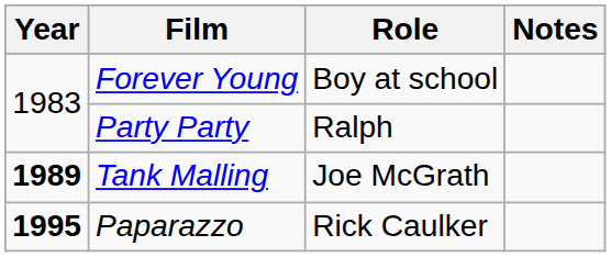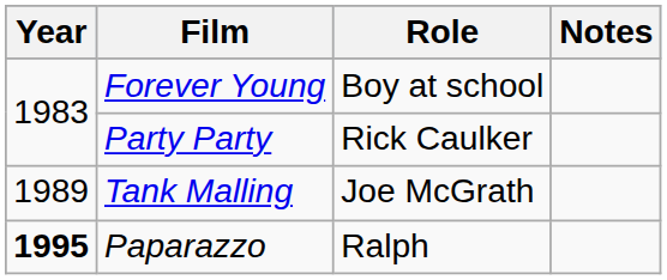 <table class="wikitable">
 <tr style="background:#b0c4de; text-align:center;">
 <th>Year</th>
 <th>Film</th>
 <th>Role</th>
 <th>Notes</th>
 </tr>
 <tr>
 <td rowspan="2">1983</td>
 <td><em><a href='#'>Forever Young</a></em></td>
 <td>Boy at school</td>
 <td></td>
 </tr>
 <tr>
 <td><em><a href='#'>Party Party</a></em></td>
-<td>Ralph</td>
+<td>Rick Caulker</td>
 <td></td>
 </tr>
 <tr>
-<td><strong>1989</strong></td>
+<td>1989</td>
 <td><em><a href='#'>Tank Malling</a></em></td>
 <td>Joe McGrath</td>
 <td></td>
 </tr>
 <tr>
 <td><strong>1995</strong></td>
 <td><em>Paparazzo</em></td>
-<td>Rick Caulker</td>
+<td>Ralph</td>
 <td></td>
 </tr>
 </table>
